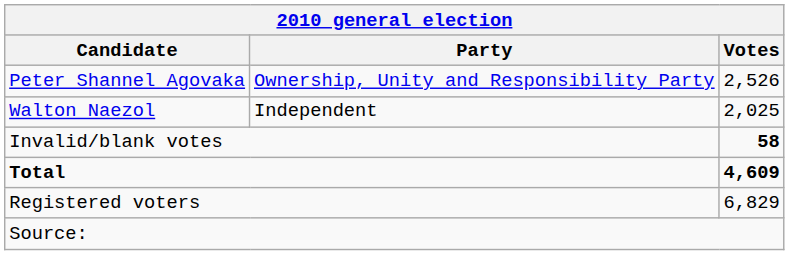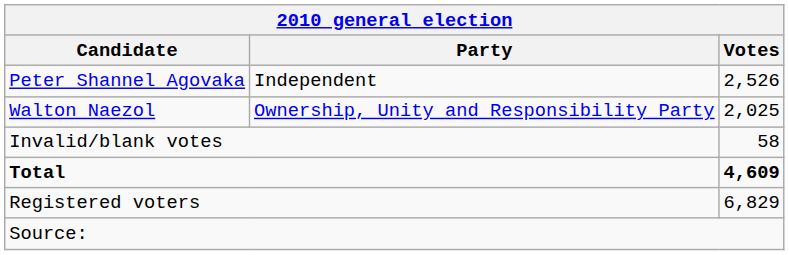 <table class=wikitable style=text-align:left>
 <tr>
 <th colspan=3><a href='#'>2010 general election</a></th>
 </tr>
 <tr>
 <th>Candidate</th>
 <th>Party</th>
 <th>Votes</th>
 </tr>
 <tr>
 <td><a href='#'>Peter Shannel Agovaka</a></td>
-<td><a href='#'>Ownership, Unity and Responsibility Party</a></td>
+<td>Independent</td>
 <td align=right>2,526</td>
 </tr>
 <tr>
 <td><a href='#'>Walton Naezol</a></td>
-<td>Independent</td>
+<td><a href='#'>Ownership, Unity and Responsibility Party</a></td>
 <td align=right>2,025</td>
 </tr>
 <tr>
 <td colspan=2>Invalid/blank votes</td>
-<td align=right><strong>58</strong></td>
+<td align=right>58</td>
 </tr>
 <tr>
 <td colspan=2><strong>Total</strong></td>
 <td align=right><strong>4,609</strong></td>
 </tr>
 <tr>
 <td colspan=2>Registered voters</td>
 <td align=right>6,829</td>
 </tr>
 <tr>
 <td colspan=3>Source: </td>
 </tr>
 </table>
